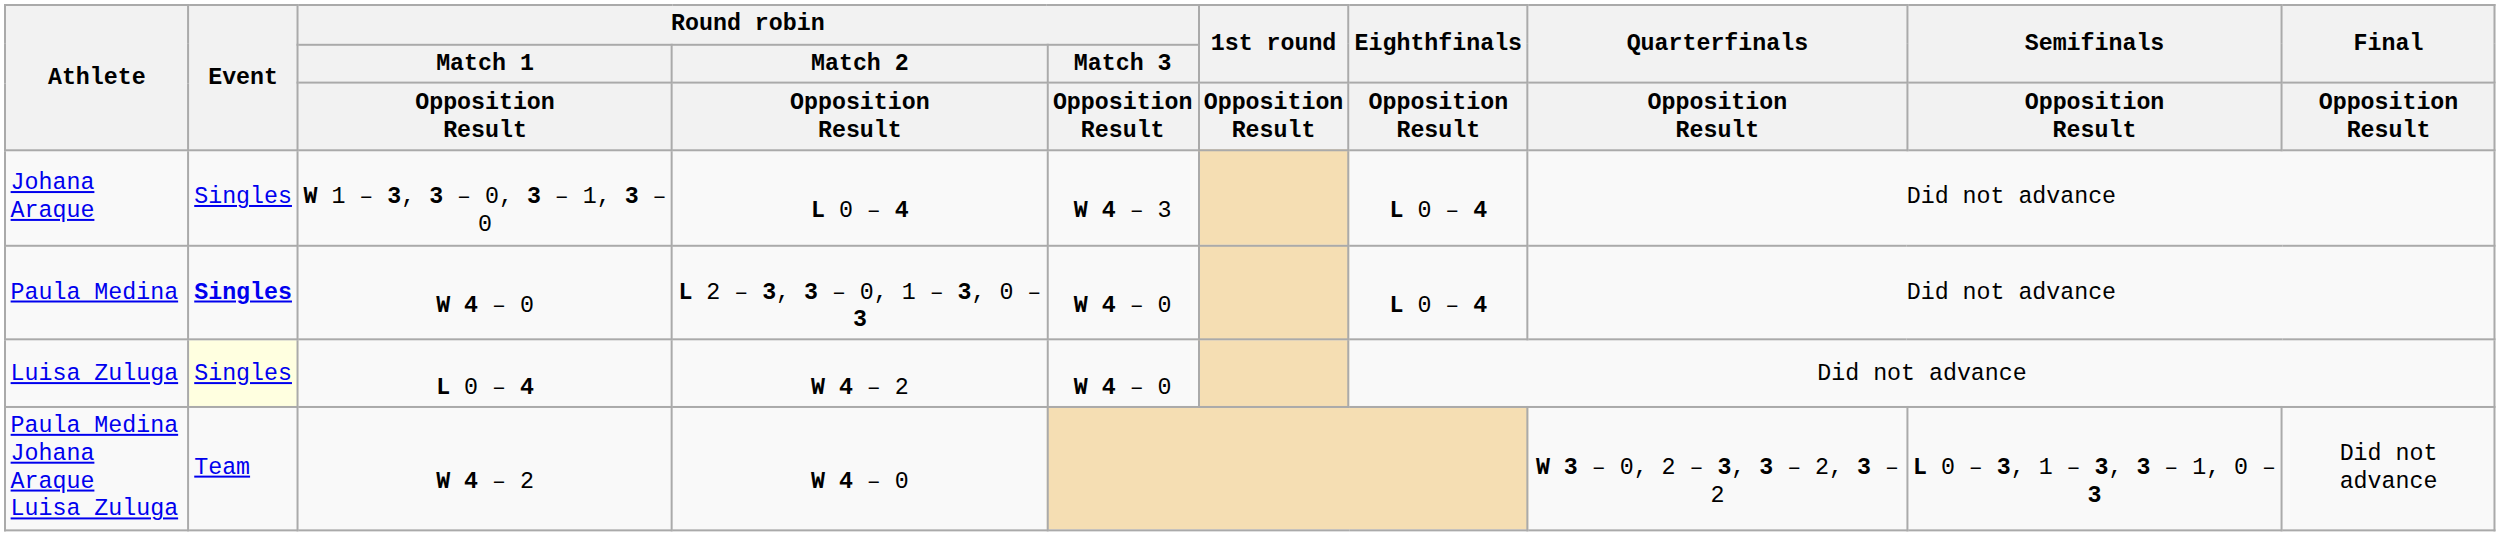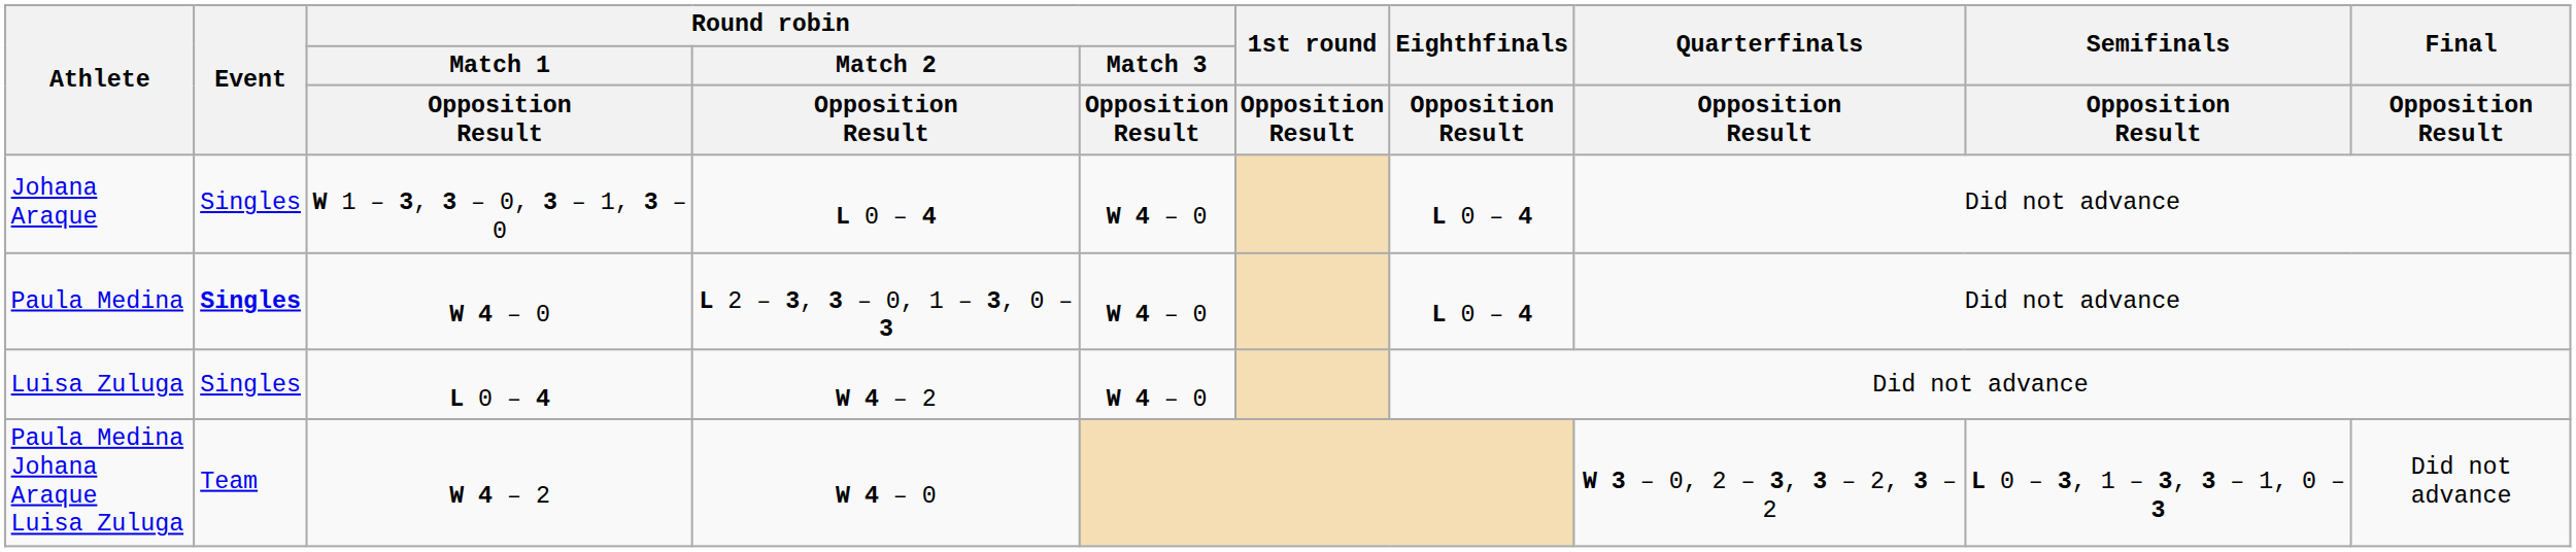 <table class="wikitable" border="1" style="font-size:90%">
 <tr>
 <th rowspan=3>Athlete</th>
 <th rowspan=3>Event</th>
 <th colspan=3>Round robin</th>
 <th rowspan=2>1st round</th>
 <th rowspan=2>Eighthfinals</th>
 <th rowspan=2>Quarterfinals</th>
 <th rowspan=2>Semifinals</th>
 <th rowspan=2>Final</th>
 </tr>
 <tr>
 <th>Match 1</th>
 <th>Match 2</th>
 <th>Match 3</th>
 </tr>
 <tr>
 <th>Opposition<br>Result</th>
 <th>Opposition<br>Result</th>
 <th>Opposition<br>Result</th>
 <th>Opposition<br>Result</th>
 <th>Opposition<br>Result</th>
 <th>Opposition<br>Result</th>
 <th>Opposition<br>Result</th>
 <th>Opposition<br>Result</th>
 </tr>
 <tr>
 <td><a href='#'>Johana Araque</a></td>
 <td><a href='#'>Singles</a></td>
 <td align=center><br><strong>W</strong> 1 – <strong>3</strong>, <strong>3</strong> – 0, <strong>3</strong> – 1, <strong>3</strong> – 0</td>
 <td align=center><br><strong>L</strong> 0 – <strong>4</strong></td>
-<td align=center><br><strong>W</strong> <strong>4</strong> – 3</td>
+<td align=center><br><strong>W</strong> <strong>4</strong> – 0</td>
 <td align=center bgcolor=wheat></td>
 <td align=center><br><strong>L</strong> 0 – <strong>4</strong></td>
 <td align="center" colspan="7">Did not advance</td>
 </tr>
 <tr>
 <td><a href='#'>Paula Medina</a></td>
 <td><strong><a href='#'>Singles</a></strong></td>
 <td align=center><br><strong>W</strong> <strong>4</strong> – 0</td>
 <td align=center><br><strong>L</strong> 2 – <strong>3</strong>, <strong>3</strong> – 0, 1 – <strong>3</strong>, 0 – <strong>3</strong></td>
 <td align=center><br><strong>W</strong> <strong>4</strong> – 0</td>
 <td align=center bgcolor=wheat></td>
 <td align=center><br><strong>L</strong> 0 – <strong>4</strong></td>
 <td align="center" colspan="7">Did not advance</td>
 </tr>
 <tr>
 <td><a href='#'>Luisa Zuluga</a></td>
-<td style="background: lightyellow;"><a href='#'>Singles</a></td>
+<td><a href='#'>Singles</a></td>
 <td align=center><br><strong>L</strong> 0 – <strong>4</strong></td>
 <td align=center><br><strong>W</strong> <strong>4</strong> – 2</td>
 <td align=center><br><strong>W</strong> <strong>4</strong> – 0</td>
 <td align=center bgcolor=wheat></td>
 <td align="center" colspan="7">Did not advance</td>
 </tr>
 <tr>
 <td><a href='#'>Paula Medina</a><br><a href='#'>Johana Araque</a><br><a href='#'>Luisa Zuluga</a></td>
 <td><a href='#'>Team</a></td>
 <td align=center><br><strong>W</strong> <strong>4</strong> – 2</td>
 <td align=center><br><strong>W</strong> <strong>4</strong> – 0</td>
 <td align=center bgcolor=wheat colspan=3></td>
 <td align=center><br><strong>W</strong> <strong>3</strong> – 0, 2 – <strong>3</strong>, <strong>3</strong> – 2, <strong>3</strong> – 2</td>
 <td align=center><br><strong>L</strong> 0 – <strong>3</strong>, 1 – <strong>3</strong>, <strong>3</strong> – 1, 0 – <strong>3</strong><br></td>
 <td align="center" colspan="7">Did not advance</td>
 </tr>
 </table>
